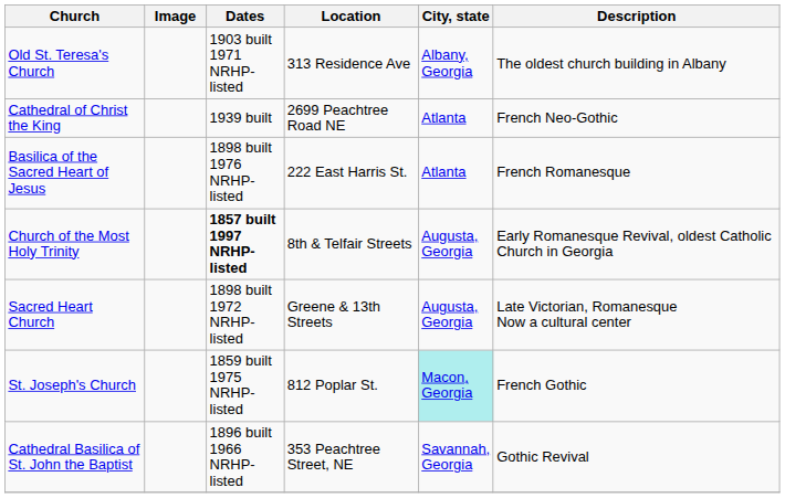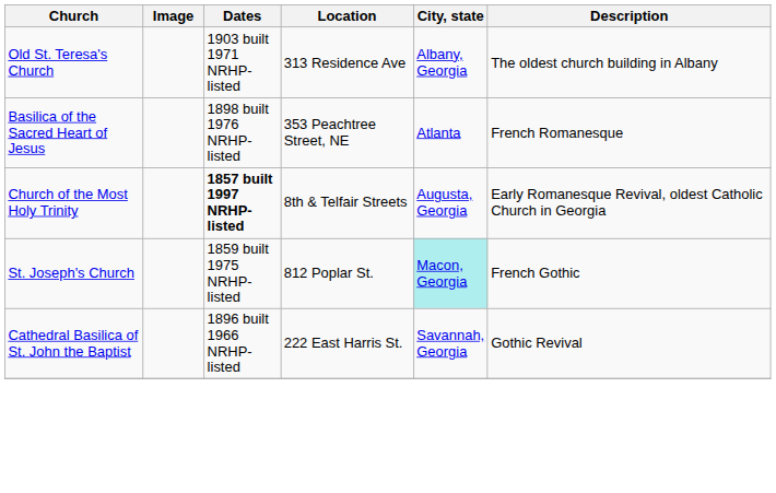 <table class="wikitable sortable" style="width:98%">
 <tr>
 <th width = 18%><strong>Church</strong></th>
 <th width = 8% class="unsortable"><strong>Image</strong></th>
 <th width = 10%><strong>Dates</strong></th>
 <th><strong>Location</strong></th>
 <th width = 8%><strong>City, state</strong></th>
 <th class="unsortable"><strong>Description</strong></th>
 </tr>
 <tr>
 <td><a href='#'>Old St. Teresa's Church</a></td>
 <td></td>
 <td>1903 built<br>1971 NRHP-listed</td>
 <td>313 Residence Ave<br><small></small></td>
 <td><a href='#'>Albany, Georgia</a></td>
 <td>The oldest church building in Albany</td>
 </tr>
 <tr>
-<td><a href='#'>Cathedral of Christ the King</a></td>
-<td></td>
-<td>1939 built</td>
-<td>2699 Peachtree Road NE<br><small></small></td>
-<td><a href='#'>Atlanta</a></td>
-<td>French Neo-Gothic</td>
-</tr>
-<tr>
 <td><a href='#'>Basilica of the Sacred Heart of Jesus</a></td>
 <td></td>
 <td>1898 built<br>1976 NRHP-listed</td>
-<td>222 East Harris St.<br><small></small></td>
+<td>353 Peachtree Street, NE<br><small></small></td>
 <td><a href='#'>Atlanta</a></td>
 <td>French Romanesque</td>
 </tr>
 <tr>
 <td><a href='#'>Church of the Most Holy Trinity</a></td>
 <td></td>
 <td><strong>1857 built 1997 NRHP-listed</strong></td>
 <td>8th & Telfair Streets<br><small></small></td>
 <td><a href='#'>Augusta, Georgia</a></td>
 <td>Early Romanesque Revival, oldest Catholic Church in Georgia</td>
-</tr>
-<tr>
-<td><a href='#'>Sacred Heart Church</a></td>
-<td></td>
-<td>1898 built<br>1972 NRHP-listed</td>
-<td>Greene & 13th Streets<br><small></small></td>
-<td><a href='#'>Augusta, Georgia</a></td>
-<td>Late Victorian, Romanesque<br>Now a cultural center</td>
 </tr>
 <tr>
 <td><a href='#'>St. Joseph's Church</a></td>
 <td></td>
 <td>1859 built<br>1975 NRHP-listed</td>
 <td>812 Poplar St.<br><small></small></td>
 <td style="background: paleturquoise;"><a href='#'>Macon, Georgia</a></td>
 <td>French Gothic</td>
 </tr>
 <tr>
 <td><a href='#'>Cathedral Basilica of St. John the Baptist</a></td>
 <td></td>
 <td>1896 built<br>1966 NRHP-listed</td>
-<td>353 Peachtree Street, NE<br><small></small></td>
+<td>222 East Harris St.<br><small></small></td>
 <td><a href='#'>Savannah, Georgia</a></td>
 <td>Gothic Revival</td>
 </tr>
 <tr>
 </tr>
 </table>
